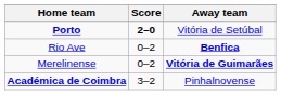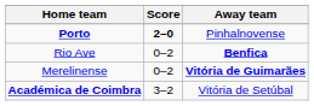 <table class="wikitable" style="text-align: center">
 <tr>
 </tr>
 <tr>
 <th>Home team</th>
 <th>Score</th>
 <th>Away team</th>
 </tr>
 <tr>
 </tr>
 <tr>
 <td><strong><a href='#'>Porto</a></strong> </td>
 <td><strong>2–0</strong></td>
-<td><a href='#'>Vitória de Setúbal</a> </td>
+<td><a href='#'>Pinhalnovense</a> </td>
 </tr>
 <tr>
 <td><a href='#'>Rio Ave</a> </td>
 <td>0–2</td>
 <td><strong><a href='#'>Benfica</a></strong> </td>
 </tr>
 <tr>
 <td><a href='#'>Merelinense</a> </td>
 <td>0–2</td>
 <td><strong><a href='#'>Vitória de Guimarães</a></strong> </td>
 </tr>
 <tr>
 <td><strong><a href='#'>Académica de Coimbra</a></strong> </td>
 <td>3–2</td>
-<td><a href='#'>Pinhalnovense</a> </td>
+<td><a href='#'>Vitória de Setúbal</a> </td>
 </tr>
 </table>
